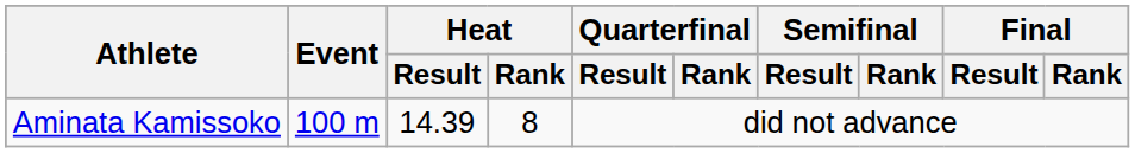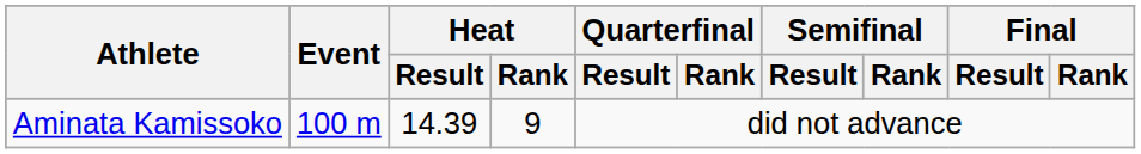 <table class=wikitable style="font-size:90%">
 <tr>
 <th rowspan="2">Athlete</th>
 <th rowspan="2">Event</th>
 <th colspan="2">Heat</th>
 <th colspan="2">Quarterfinal</th>
 <th colspan="2">Semifinal</th>
 <th colspan="2">Final</th>
 </tr>
 <tr style="font-size:95%">
 <th>Result</th>
 <th>Rank</th>
 <th>Result</th>
 <th>Rank</th>
 <th>Result</th>
 <th>Rank</th>
 <th>Result</th>
 <th>Rank</th>
 </tr>
 <tr align=center>
 <td align=left><a href='#'>Aminata Kamissoko</a></td>
 <td align=left><a href='#'>100 m</a></td>
 <td>14.39</td>
-<td>8</td>
+<td>9</td>
 <td colspan=6>did not advance</td>
 </tr>
 </table>
